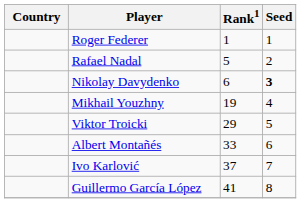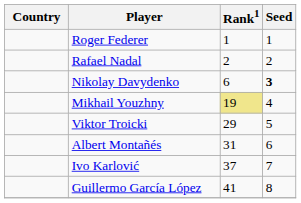 <table class="sortable wikitable">
 <tr>
 <th width="70">Country</th>
 <th width="175">Player</th>
 <th>Rank<sup>1</sup></th>
 <th>Seed</th>
 </tr>
 <tr>
 <td></td>
 <td><a href='#'>Roger Federer</a></td>
 <td>1</td>
 <td>1</td>
 </tr>
 <tr>
 <td></td>
 <td><a href='#'>Rafael Nadal</a></td>
-<td>5</td>
+<td>2</td>
 <td>2</td>
 </tr>
 <tr>
 <td></td>
 <td><a href='#'>Nikolay Davydenko</a></td>
 <td>6</td>
 <td><strong>3</strong></td>
 </tr>
 <tr>
 <td></td>
 <td><a href='#'>Mikhail Youzhny</a></td>
-<td>19</td>
+<td style="background: khaki;">19</td>
 <td>4</td>
 </tr>
 <tr>
 <td></td>
 <td><a href='#'>Viktor Troicki</a></td>
 <td>29</td>
 <td>5</td>
 </tr>
 <tr>
 <td></td>
 <td><a href='#'>Albert Montañés</a></td>
-<td>33</td>
+<td>31</td>
 <td>6</td>
 </tr>
 <tr>
 <td></td>
 <td><a href='#'>Ivo Karlović</a></td>
 <td>37</td>
 <td>7</td>
 </tr>
 <tr>
 <td></td>
 <td><a href='#'>Guillermo García López</a></td>
 <td>41</td>
 <td>8</td>
 </tr>
 <tr>
 </tr>
 </table>
